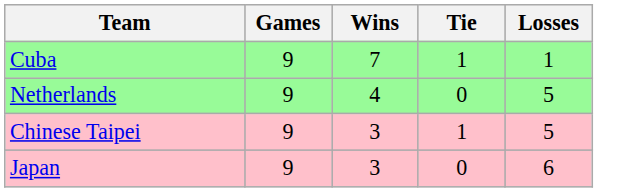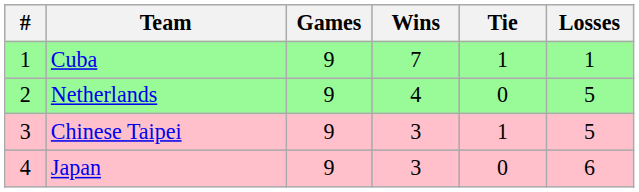 <table class=wikitable style="text-align:center; font-size:90%">
 <tr>
+<th width=20>#</th>
 <th width=150>Team</th>
 <th width=50>Games</th>
 <th width=50>Wins</th>
 <th width=50>Tie</th>
 <th width=50>Losses</th>
 </tr>
 <tr bgcolor=#98fb98>
+<td>1</td>
 <td align=left> <a href='#'>Cuba</a></td>
 <td>9</td>
 <td>7</td>
 <td>1</td>
 <td>1</td>
 </tr>
 <tr bgcolor=#98fb98>
+<td>2</td>
 <td align=left> <a href='#'>Netherlands</a></td>
 <td>9</td>
 <td>4</td>
 <td>0</td>
 <td>5</td>
 </tr>
 <tr bgcolor=pink>
+<td>3</td>
 <td align=left> <a href='#'>Chinese Taipei</a> </td>
 <td>9</td>
 <td>3</td>
 <td>1</td>
 <td>5</td>
 </tr>
 <tr bgcolor=pink>
+<td>4</td>
 <td align=left> <a href='#'>Japan</a></td>
 <td>9</td>
 <td>3</td>
 <td>0</td>
 <td>6</td>
 </tr>
 </table>
